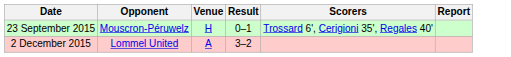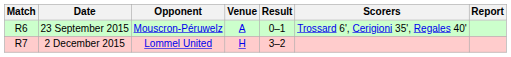 <table class="wikitable" style="font-size:100%; text-align:center">
 <tr>
+<th>Match</th>
 <th>Date</th>
 <th>Opponent</th>
 <th>Venue</th>
 <th>Result</th>
 <th>Scorers</th>
 <th>Report</th>
 </tr>
 <tr style="background: #CCFFCC;">
+<td>R6</td>
 <td>23 September 2015</td>
 <td><a href='#'>Mouscron-Péruwelz</a></td>
-<td><a href='#'>H</a></td>
+<td><a href='#'>A</a></td>
 <td>0–1</td>
 <td><a href='#'>Trossard</a> 6', <a href='#'>Cerigioni</a> 35', <a href='#'>Regales</a> 40'</td>
 <td></td>
 </tr>
 <tr style="background: #FFCCCC;">
+<td>R7</td>
 <td>2 December 2015</td>
 <td><a href='#'>Lommel United</a></td>
-<td><a href='#'>A</a></td>
+<td><a href='#'>H</a></td>
 <td>3–2</td>
 <td></td>
 <td></td>
 </tr>
 </table>
